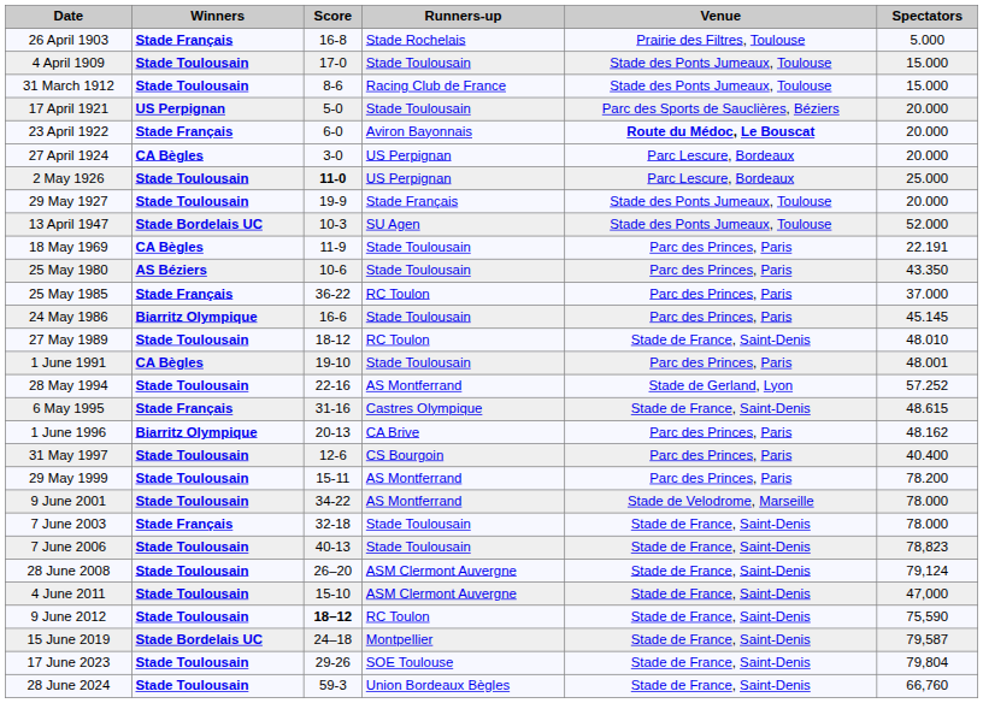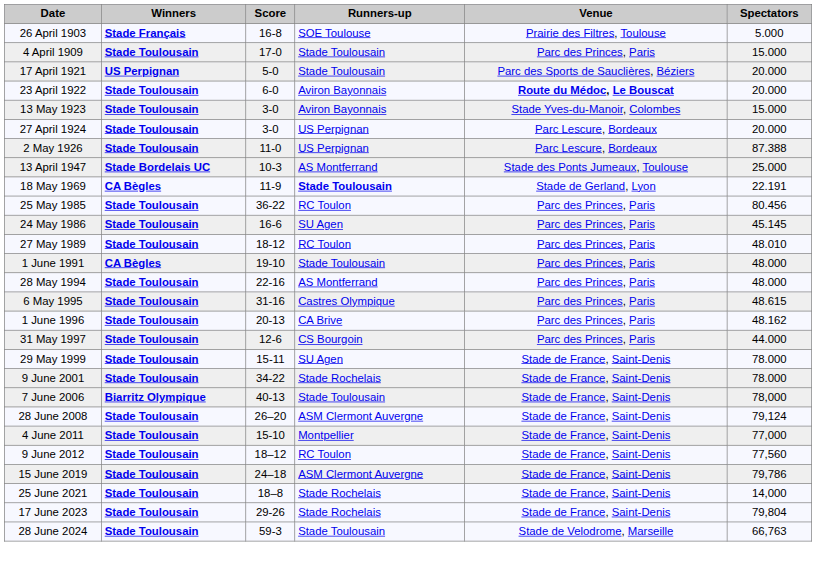 <table bgcolor="#f7f8ff" cellpadding="4" width="90%" cellspacing="0" border="1" style="font-size: 100%; border: grey solid 1px; border-collapse: collapse;">
 <tr bgcolor="#CCCCCC">
 <td align=center><strong>Date</strong></td>
 <td align=center><strong>Winners</strong></td>
 <td align=center><strong>Score</strong></td>
 <td align=center><strong>Runners-up</strong></td>
 <td align=center><strong>Venue</strong></td>
 <td align=center><strong>Spectators</strong></td>
 </tr>
 <tr>
 <td align=center>26 April 1903</td>
 <td><strong><a href='#'>Stade Français</a></strong></td>
 <td align=center>16-8</td>
-<td><a href='#'>Stade Rochelais</a></td>
+<td><a href='#'>SOE Toulouse</a></td>
 <td align=center><a href='#'>Prairie des Filtres</a>, <a href='#'>Toulouse</a></td>
 <td align=center>5.000</td>
 </tr>
 <tr bgcolor="#efefef">
 <td align=center>4 April 1909</td>
 <td><strong><a href='#'>Stade Toulousain</a></strong></td>
 <td align=center>17-0</td>
 <td><a href='#'>Stade Toulousain</a></td>
-<td align=center><a href='#'>Stade des Ponts Jumeaux</a>, <a href='#'>Toulouse</a></td>
-<td align=center>15.000</td>
-</tr>
-<tr>
-<td align=center>31 March 1912</td>
-<td><strong><a href='#'>Stade Toulousain</a></strong></td>
-<td align=center>8-6</td>
-<td><a href='#'>Racing Club de France</a></td>
-<td align=center><a href='#'>Stade des Ponts Jumeaux</a>, <a href='#'>Toulouse</a></td>
+<td align=center><a href='#'>Parc des Princes</a>, <a href='#'>Paris</a></td>
 <td align=center>15.000</td>
 </tr>
 <tr bgcolor="#efefef">
 <td align=center>17 April 1921</td>
 <td><strong><a href='#'>US Perpignan</a></strong></td>
 <td align=center>5-0</td>
 <td><a href='#'>Stade Toulousain</a></td>
 <td align=center><a href='#'>Parc des Sports de Sauclières</a>, <a href='#'>Béziers</a></td>
 <td align=center>20.000</td>
 </tr>
 <tr>
 <td align=center>23 April 1922</td>
-<td><strong><a href='#'>Stade Français</a></strong></td>
+<td><strong><a href='#'>Stade Toulousain</a></strong></td>
 <td align=center>6-0</td>
 <td><a href='#'>Aviron Bayonnais</a></td>
 <td align=center><strong><a href='#'>Route du Médoc</a>, <a href='#'>Le Bouscat</a></strong></td>
 <td align=center>20.000</td>
 </tr>
+<tr bgcolor="#efefef">
+<td align=center>13 May 1923</td>
+<td><strong><a href='#'>Stade Toulousain</a></strong></td>
+<td align=center>3-0</td>
+<td><a href='#'>Aviron Bayonnais</a></td>
+<td align=center><a href='#'>Stade Yves-du-Manoir</a>, <a href='#'>Colombes</a></td>
+<td align=center>15.000</td>
+</tr>
 <tr>
 <td align=center>27 April 1924</td>
-<td><strong><a href='#'>CA Bègles</a></strong></td>
+<td><strong><a href='#'>Stade Toulousain</a></strong></td>
 <td align=center>3-0</td>
 <td><a href='#'>US Perpignan</a></td>
 <td align=center><a href='#'>Parc Lescure</a>, <a href='#'>Bordeaux</a></td>
 <td align=center>20.000</td>
 </tr>
 <tr bgcolor="#efefef">
 <td align=center>2 May 1926</td>
 <td><strong><a href='#'>Stade Toulousain</a></strong></td>
-<td align=center><strong>11-0</strong></td>
+<td align=center>11-0</td>
 <td><a href='#'>US Perpignan</a></td>
 <td align=center><a href='#'>Parc Lescure</a>, <a href='#'>Bordeaux</a></td>
-<td align=center>25.000</td>
-</tr>
-<tr>
-<td align=center>29 May 1927</td>
-<td><strong><a href='#'>Stade Toulousain</a></strong></td>
-<td align=center>19-9</td>
-<td><a href='#'>Stade Français</a></td>
-<td align=center><a href='#'>Stade des Ponts Jumeaux</a>, <a href='#'>Toulouse</a></td>
-<td align=center>20.000</td>
+<td align=center>87.388</td>
 </tr>
 <tr bgcolor="#efefef">
 <td align=center>13 April 1947</td>
 <td><strong><a href='#'>Stade Bordelais UC</a></strong></td>
 <td align=center>10-3</td>
-<td><a href='#'>SU Agen</a></td>
+<td><a href='#'>AS Montferrand</a></td>
 <td align=center><a href='#'>Stade des Ponts Jumeaux</a>, <a href='#'>Toulouse</a></td>
-<td align=center>52.000</td>
+<td align=center>25.000</td>
 </tr>
 <tr>
 <td align=center>18 May 1969</td>
 <td><strong><a href='#'>CA Bègles</a></strong></td>
 <td align=center>11-9</td>
-<td><a href='#'>Stade Toulousain</a></td>
-<td align=center><a href='#'>Parc des Princes</a>, <a href='#'>Paris</a></td>
+<td><strong><a href='#'>Stade Toulousain</a></strong></td>
+<td align=center><a href='#'>Stade de Gerland</a>, <a href='#'>Lyon</a></td>
 <td align=center>22.191</td>
-</tr>
-<tr bgcolor="#efefef">
-<td align=center>25 May 1980</td>
-<td><strong><a href='#'>AS Béziers</a></strong></td>
-<td align=center>10-6</td>
-<td><a href='#'>Stade Toulousain</a></td>
-<td align=center><a href='#'>Parc des Princes</a>, <a href='#'>Paris</a></td>
-<td align=center>43.350</td>
 </tr>
 <tr>
 <td align=center>25 May 1985</td>
-<td><strong><a href='#'>Stade Français</a></strong></td>
+<td><strong><a href='#'>Stade Toulousain</a></strong></td>
 <td align=center>36-22</td>
 <td><a href='#'>RC Toulon</a></td>
 <td align=center><a href='#'>Parc des Princes</a>, <a href='#'>Paris</a></td>
-<td align=center>37.000</td>
+<td align=center>80.456</td>
 </tr>
 <tr bgcolor="#efefef">
 <td align=center>24 May 1986</td>
-<td><strong><a href='#'>Biarritz Olympique</a></strong></td>
+<td><strong><a href='#'>Stade Toulousain</a></strong></td>
 <td align=center>16-6</td>
-<td><a href='#'>Stade Toulousain</a></td>
+<td><a href='#'>SU Agen</a></td>
 <td align=center><a href='#'>Parc des Princes</a>, <a href='#'>Paris</a></td>
 <td align=center>45.145</td>
 </tr>
 <tr>
 <td align=center>27 May 1989</td>
 <td><strong><a href='#'>Stade Toulousain</a></strong></td>
 <td align=center>18-12</td>
 <td><a href='#'>RC Toulon</a></td>
-<td align=center><a href='#'>Stade de France</a>, <a href='#'>Saint-Denis</a></td>
+<td align=center><a href='#'>Parc des Princes</a>, <a href='#'>Paris</a></td>
 <td align=center>48.010</td>
 </tr>
 <tr bgcolor="#efefef">
 <td align=center>1 June 1991</td>
 <td><strong><a href='#'>CA Bègles</a></strong></td>
 <td align=center>19-10</td>
 <td><a href='#'>Stade Toulousain</a></td>
 <td align=center><a href='#'>Parc des Princes</a>, <a href='#'>Paris</a></td>
-<td align=center>48.001</td>
+<td align=center>48.000</td>
 </tr>
 <tr>
 <td align=center>28 May 1994</td>
 <td><strong><a href='#'>Stade Toulousain</a></strong></td>
 <td align=center>22-16</td>
 <td><a href='#'>AS Montferrand</a></td>
-<td align=center><a href='#'>Stade de Gerland</a>, <a href='#'>Lyon</a></td>
-<td align=center>57.252</td>
+<td align=center><a href='#'>Parc des Princes</a>, <a href='#'>Paris</a></td>
+<td align=center>48.000</td>
 </tr>
 <tr bgcolor="#efefef">
 <td align=center>6 May 1995</td>
-<td><strong><a href='#'>Stade Français</a></strong></td>
+<td><strong><a href='#'>Stade Toulousain</a></strong></td>
 <td align=center>31-16</td>
 <td><a href='#'>Castres Olympique</a></td>
-<td align=center><a href='#'>Stade de France</a>, <a href='#'>Saint-Denis</a></td>
+<td align=center><a href='#'>Parc des Princes</a>, <a href='#'>Paris</a></td>
 <td align=center>48.615</td>
 </tr>
 <tr>
 <td align=center>1 June 1996</td>
-<td><strong><a href='#'>Biarritz Olympique</a></strong></td>
+<td><strong><a href='#'>Stade Toulousain</a></strong></td>
 <td align=center>20-13</td>
 <td><a href='#'>CA Brive</a></td>
 <td align=center><a href='#'>Parc des Princes</a>, <a href='#'>Paris</a></td>
 <td align=center>48.162</td>
 </tr>
 <tr bgcolor="#efefef">
 <td align=center>31 May 1997</td>
 <td><strong><a href='#'>Stade Toulousain</a></strong></td>
 <td align=center>12-6</td>
 <td><a href='#'>CS Bourgoin</a></td>
 <td align=center><a href='#'>Parc des Princes</a>, <a href='#'>Paris</a></td>
-<td align=center>40.400</td>
+<td align=center>44.000</td>
 </tr>
 <tr>
 <td align=center>29 May 1999</td>
 <td><strong><a href='#'>Stade Toulousain</a></strong></td>
 <td align=center>15-11</td>
-<td><a href='#'>AS Montferrand</a></td>
-<td align=center><a href='#'>Parc des Princes</a>, <a href='#'>Paris</a></td>
-<td align=center>78.200</td>
+<td><a href='#'>SU Agen</a></td>
+<td align=center><a href='#'>Stade de France</a>, <a href='#'>Saint-Denis</a></td>
+<td align=center>78.000</td>
 </tr>
 <tr bgcolor="#efefef">
 <td align=center>9 June 2001</td>
 <td><strong><a href='#'>Stade Toulousain</a></strong></td>
 <td align=center>34-22</td>
-<td><a href='#'>AS Montferrand</a></td>
-<td align=center><a href='#'>Stade de Velodrome</a>, <a href='#'>Marseille</a></td>
-<td align=center>78.000</td>
-</tr>
-<tr>
-<td align=center>7 June 2003</td>
-<td><strong><a href='#'>Stade Français</a></strong></td>
-<td align=center>32-18</td>
-<td><a href='#'>Stade Toulousain</a></td>
+<td><a href='#'>Stade Rochelais</a></td>
 <td align=center><a href='#'>Stade de France</a>, <a href='#'>Saint-Denis</a></td>
 <td align=center>78.000</td>
 </tr>
 <tr bgcolor="#efefef">
 <td align=center>7 June 2006</td>
-<td><strong><a href='#'>Stade Toulousain</a></strong></td>
+<td><strong><a href='#'>Biarritz Olympique</a></strong></td>
 <td align=center>40-13</td>
 <td><a href='#'>Stade Toulousain</a></td>
 <td align=center><a href='#'>Stade de France</a>, <a href='#'>Saint-Denis</a></td>
-<td align=center>78,823</td>
+<td align=center>78,000</td>
 </tr>
 <tr>
 <td align=center>28 June 2008</td>
 <td><strong><a href='#'>Stade Toulousain</a></strong></td>
 <td align=center>26–20</td>
 <td><a href='#'>ASM Clermont Auvergne</a></td>
 <td align=center><a href='#'>Stade de France</a>, <a href='#'>Saint-Denis</a></td>
 <td align=center>79,124</td>
 </tr>
 <tr bgcolor="#efefef">
 <td align=center>4 June 2011</td>
 <td><strong><a href='#'>Stade Toulousain</a></strong></td>
 <td align=center>15-10</td>
-<td><a href='#'>ASM Clermont Auvergne</a></td>
+<td><a href='#'>Montpellier</a></td>
 <td align=center><a href='#'>Stade de France</a>, <a href='#'>Saint-Denis</a></td>
-<td align=center>47,000</td>
+<td align=center>77,000</td>
 </tr>
 <tr>
 <td align=center>9 June 2012</td>
 <td><strong><a href='#'>Stade Toulousain</a></strong></td>
-<td align=center><strong>18–12</strong></td>
+<td align=center>18–12</td>
 <td><a href='#'>RC Toulon</a></td>
 <td align=center><a href='#'>Stade de France</a>, <a href='#'>Saint-Denis</a></td>
-<td align=center>75,590</td>
+<td align=center>77,560</td>
 </tr>
 <tr bgcolor="#efefef">
 <td align=center>15 June 2019</td>
-<td><strong><a href='#'>Stade Bordelais UC</a></strong></td>
+<td><strong><a href='#'>Stade Toulousain</a></strong></td>
 <td align=center>24–18</td>
-<td><a href='#'>Montpellier</a></td>
+<td><a href='#'>ASM Clermont Auvergne</a></td>
 <td align=center><a href='#'>Stade de France</a>, <a href='#'>Saint-Denis</a></td>
-<td align=center>79,587</td>
+<td align=center>79,786</td>
+</tr>
+<tr>
+<td align=center>25 June 2021</td>
+<td><strong><a href='#'>Stade Toulousain</a></strong></td>
+<td align=center>18–8</td>
+<td><a href='#'>Stade Rochelais</a></td>
+<td align=center><a href='#'>Stade de France</a>, <a href='#'>Saint-Denis</a></td>
+<td align=center>14,000</td>
 </tr>
 <tr>
 <td align=center>17 June 2023</td>
 <td><strong><a href='#'>Stade Toulousain</a></strong></td>
 <td align=center>29-26</td>
-<td><a href='#'>SOE Toulouse</a></td>
+<td><a href='#'>Stade Rochelais</a></td>
 <td align=center><a href='#'>Stade de France</a>, <a href='#'>Saint-Denis</a></td>
 <td align=center>79,804</td>
 </tr>
 <tr>
 <td align=center>28 June 2024</td>
 <td><strong><a href='#'>Stade Toulousain</a></strong></td>
 <td align=center>59-3</td>
-<td><a href='#'>Union Bordeaux Bègles</a></td>
-<td align=center><a href='#'>Stade de France</a>, <a href='#'>Saint-Denis</a></td>
-<td align=center>66,760</td>
+<td><a href='#'>Stade Toulousain</a></td>
+<td align=center><a href='#'>Stade de Velodrome</a>, <a href='#'>Marseille</a></td>
+<td align=center>66,763</td>
 </tr>
 </table>
